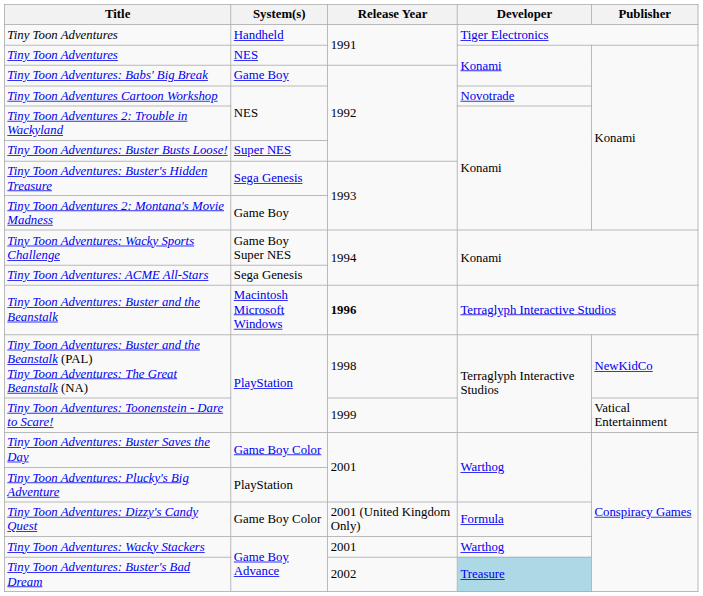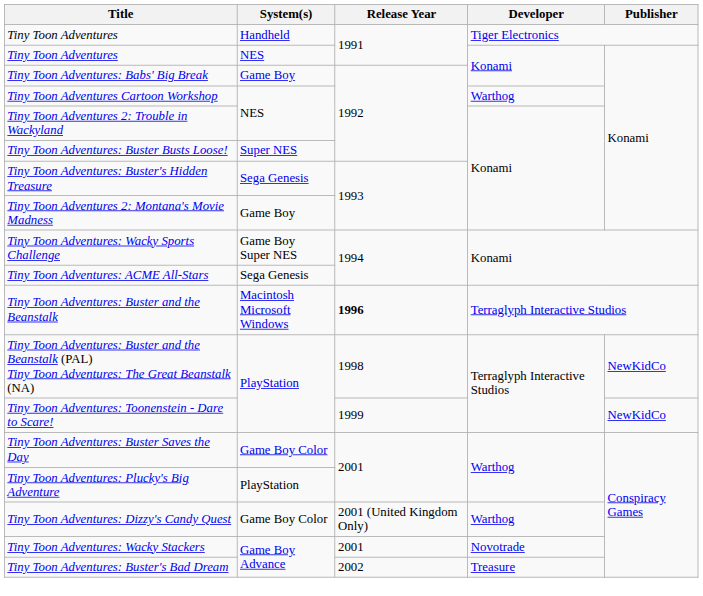 <table class="wikitable sortable">
 <tr>
 <th>Title</th>
 <th>System(s)</th>
 <th>Release Year</th>
 <th>Developer</th>
 <th>Publisher</th>
 </tr>
 <tr>
 <td><em>Tiny Toon Adventures</em></td>
 <td><a href='#'>Handheld</a></td>
 <td rowspan="2">1991</td>
 <td colspan="2"><a href='#'>Tiger Electronics</a></td>
 </tr>
 <tr>
 <td><em><a href='#'>Tiny Toon Adventures</a></em></td>
 <td><a href='#'>NES</a></td>
 <td rowspan="2"><a href='#'>Konami</a></td>
 <td rowspan="7">Konami</td>
 </tr>
 <tr>
 <td><em><a href='#'>Tiny Toon Adventures: Babs' Big Break</a></em></td>
 <td><a href='#'>Game Boy</a></td>
 <td rowspan="4">1992</td>
 </tr>
 <tr>
 <td><em><a href='#'>Tiny Toon Adventures Cartoon Workshop</a></em></td>
 <td rowspan="2">NES</td>
-<td><a href='#'>Novotrade</a></td>
+<td><a href='#'>Warthog</a></td>
 </tr>
 <tr>
 <td><em><a href='#'>Tiny Toon Adventures 2: Trouble in Wackyland</a></em></td>
 <td rowspan="4">Konami</td>
 </tr>
 <tr>
 <td><em><a href='#'>Tiny Toon Adventures: Buster Busts Loose!</a></em></td>
 <td><a href='#'>Super NES</a></td>
 </tr>
 <tr>
 <td><em><a href='#'>Tiny Toon Adventures: Buster's Hidden Treasure</a></em></td>
 <td><a href='#'>Sega Genesis</a></td>
 <td rowspan="2">1993</td>
 </tr>
 <tr>
 <td><em><a href='#'>Tiny Toon Adventures 2: Montana's Movie Madness</a></em></td>
 <td>Game Boy</td>
 </tr>
 <tr>
 <td><em><a href='#'>Tiny Toon Adventures: Wacky Sports Challenge</a></em></td>
 <td>Game Boy<br>Super NES</td>
 <td rowspan="2">1994</td>
 <td colspan="2" rowspan="2">Konami</td>
 </tr>
 <tr>
 <td><em><a href='#'>Tiny Toon Adventures: ACME All-Stars</a></em></td>
 <td>Sega Genesis</td>
 </tr>
 <tr>
 <td><em><a href='#'>Tiny Toon Adventures: Buster and the Beanstalk</a></em></td>
 <td><a href='#'>Macintosh</a><br><a href='#'>Microsoft Windows</a></td>
 <td><strong>1996</strong></td>
 <td colspan="2"><a href='#'>Terraglyph Interactive Studios</a></td>
 </tr>
 <tr>
 <td><em><a href='#'>Tiny Toon Adventures: Buster and the Beanstalk</a></em> (PAL)<br><em><a href='#'>Tiny Toon Adventures: The Great Beanstalk</a></em> (NA)</td>
 <td rowspan="2"><a href='#'>PlayStation</a></td>
 <td>1998</td>
 <td rowspan="2">Terraglyph Interactive Studios</td>
 <td><a href='#'>NewKidCo</a></td>
 </tr>
 <tr>
 <td><em><a href='#'>Tiny Toon Adventures: Toonenstein - Dare to Scare!</a></em></td>
 <td>1999</td>
-<td>Vatical Entertainment</td>
+<td><a href='#'>NewKidCo</a></td>
 </tr>
 <tr>
 <td><em><a href='#'>Tiny Toon Adventures: Buster Saves the Day</a></em></td>
 <td><a href='#'>Game Boy Color</a></td>
 <td rowspan="2">2001</td>
 <td rowspan="2"><a href='#'>Warthog</a></td>
 <td rowspan="5"><a href='#'>Conspiracy Games</a></td>
 </tr>
 <tr>
 <td><em><a href='#'>Tiny Toon Adventures: Plucky's Big Adventure</a></em></td>
 <td>PlayStation</td>
 </tr>
 <tr>
 <td><em><a href='#'>Tiny Toon Adventures: Dizzy's Candy Quest</a></em></td>
 <td>Game Boy Color</td>
 <td>2001 (United Kingdom Only)</td>
-<td><a href='#'>Formula</a></td>
+<td><a href='#'>Warthog</a></td>
 </tr>
 <tr>
 <td><em><a href='#'>Tiny Toon Adventures: Wacky Stackers</a></em></td>
 <td rowspan="2"><a href='#'>Game Boy Advance</a></td>
 <td>2001</td>
-<td><a href='#'>Warthog</a></td>
+<td><a href='#'>Novotrade</a></td>
 </tr>
 <tr>
 <td><em><a href='#'>Tiny Toon Adventures: Buster's Bad Dream</a></em></td>
 <td>2002</td>
-<td style="background: lightblue;"><a href='#'>Treasure</a></td>
+<td><a href='#'>Treasure</a></td>
 </tr>
 </table>
